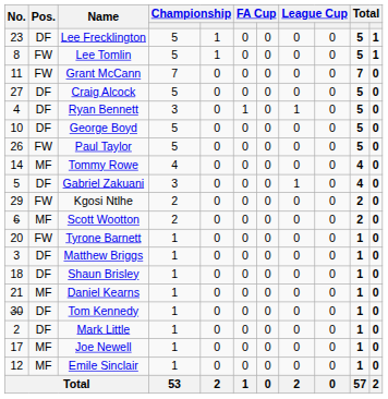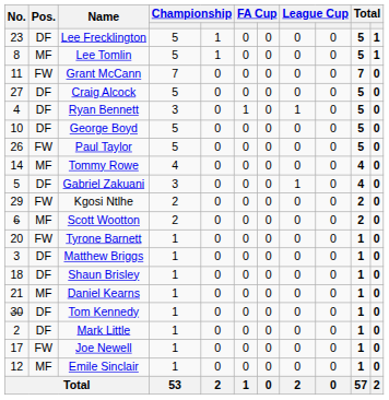 <table class="wikitable sortable" style="text-align: center;">
 <tr>
 <th rowspan="2">No.</th>
 <th rowspan="2">Pos.</th>
 <th rowspan="2">Name</th>
 <th colspan="2"><a href='#'>Championship</a></th>
 <th colspan="2"><a href='#'>FA Cup</a></th>
 <th colspan="2"><a href='#'>League Cup</a></th>
 <th colspan="2">Total</th>
 </tr>
 <tr>
 <th></th>
 <th></th>
 <th></th>
 <th></th>
 <th></th>
 <th></th>
 <th></th>
 <th></th>
 </tr>
 <tr>
 <td>23</td>
 <td>DF</td>
 <td><a href='#'>Lee Frecklington</a></td>
 <td>5</td>
 <td>1</td>
 <td>0</td>
 <td>0</td>
 <td>0</td>
 <td>0</td>
 <td><strong>5</strong></td>
 <td><strong>1</strong></td>
 </tr>
 <tr>
 <td>8</td>
-<td>FW</td>
+<td>MF</td>
 <td><a href='#'>Lee Tomlin</a></td>
 <td>5</td>
 <td>1</td>
 <td>0</td>
 <td>0</td>
 <td>0</td>
 <td>0</td>
 <td><strong>5</strong></td>
 <td><strong>1</strong></td>
 </tr>
 <tr>
 <td>11</td>
 <td>FW</td>
 <td><a href='#'>Grant McCann</a></td>
 <td>7</td>
 <td>0</td>
 <td>0</td>
 <td>0</td>
 <td>0</td>
 <td>0</td>
 <td><strong>7</strong></td>
 <td><strong>0</strong></td>
 </tr>
 <tr>
 <td>27</td>
 <td>DF</td>
 <td><a href='#'>Craig Alcock</a></td>
 <td>5</td>
 <td>0</td>
 <td>0</td>
 <td>0</td>
 <td>0</td>
 <td>0</td>
 <td><strong>5</strong></td>
 <td><strong>0</strong></td>
 </tr>
 <tr>
 <td><s>4</s></td>
 <td>DF</td>
 <td><a href='#'>Ryan Bennett</a></td>
 <td>3</td>
 <td>0</td>
 <td>1</td>
 <td>0</td>
 <td>1</td>
 <td>0</td>
 <td><strong>5</strong></td>
 <td><strong>0</strong></td>
 </tr>
 <tr>
 <td>10</td>
 <td>DF</td>
 <td><a href='#'>George Boyd</a></td>
 <td>5</td>
 <td>0</td>
 <td>0</td>
 <td>0</td>
 <td>0</td>
 <td>0</td>
 <td><strong>5</strong></td>
 <td><strong>0</strong></td>
 </tr>
 <tr>
 <td>26</td>
 <td>FW</td>
 <td><a href='#'>Paul Taylor</a></td>
 <td>5</td>
 <td>0</td>
 <td>0</td>
 <td>0</td>
 <td>0</td>
 <td>0</td>
 <td><strong>5</strong></td>
 <td><strong>0</strong></td>
 </tr>
 <tr>
 <td>14</td>
 <td>MF</td>
 <td><a href='#'>Tommy Rowe</a></td>
 <td>4</td>
 <td>0</td>
 <td>0</td>
 <td>0</td>
 <td>0</td>
 <td>0</td>
 <td><strong>4</strong></td>
 <td><strong>0</strong></td>
 </tr>
 <tr>
 <td>5</td>
 <td>DF</td>
 <td><a href='#'>Gabriel Zakuani</a></td>
 <td>3</td>
 <td>0</td>
 <td>0</td>
 <td>0</td>
 <td>1</td>
 <td>0</td>
 <td><strong>4</strong></td>
 <td><strong>0</strong></td>
 </tr>
 <tr>
 <td>29</td>
 <td>FW</td>
 <td>Kgosi Ntlhe</td>
 <td>2</td>
 <td>0</td>
 <td>0</td>
 <td>0</td>
 <td>0</td>
 <td>0</td>
 <td><strong>2</strong></td>
 <td><strong>0</strong></td>
 </tr>
 <tr>
 <td><s>6</s></td>
 <td>MF</td>
 <td><a href='#'>Scott Wootton</a></td>
 <td>2</td>
 <td>0</td>
 <td>0</td>
 <td>0</td>
 <td>0</td>
 <td>0</td>
 <td><strong>2</strong></td>
 <td><strong>0</strong></td>
 </tr>
 <tr>
 <td>20</td>
 <td>FW</td>
 <td><a href='#'>Tyrone Barnett</a></td>
 <td>1</td>
 <td>0</td>
 <td>0</td>
 <td>0</td>
 <td>0</td>
 <td>0</td>
 <td><strong>1</strong></td>
 <td><strong>0</strong></td>
 </tr>
 <tr>
 <td>3</td>
 <td>DF</td>
 <td><a href='#'>Matthew Briggs</a></td>
 <td>1</td>
 <td>0</td>
 <td>0</td>
 <td>0</td>
 <td>0</td>
 <td>0</td>
 <td><strong>1</strong></td>
 <td><strong>0</strong></td>
 </tr>
 <tr>
 <td>18</td>
 <td>DF</td>
 <td><a href='#'>Shaun Brisley</a></td>
 <td>1</td>
 <td>0</td>
 <td>0</td>
 <td>0</td>
 <td>0</td>
 <td>0</td>
 <td><strong>1</strong></td>
 <td><strong>0</strong></td>
 </tr>
 <tr>
 <td>21</td>
 <td>MF</td>
 <td><a href='#'>Daniel Kearns</a></td>
 <td>1</td>
 <td>0</td>
 <td>0</td>
 <td>0</td>
 <td>0</td>
 <td>0</td>
 <td><strong>1</strong></td>
 <td><strong>0</strong></td>
 </tr>
 <tr>
 <td><s>30</s></td>
 <td>DF</td>
 <td><a href='#'>Tom Kennedy</a></td>
 <td>1</td>
 <td>0</td>
 <td>0</td>
 <td>0</td>
 <td>0</td>
 <td>0</td>
 <td><strong>1</strong></td>
 <td><strong>0</strong></td>
 </tr>
 <tr>
 <td>2</td>
 <td>DF</td>
 <td><a href='#'>Mark Little</a></td>
 <td>1</td>
 <td>0</td>
 <td>0</td>
 <td>0</td>
 <td>0</td>
 <td>0</td>
 <td><strong>1</strong></td>
 <td><strong>0</strong></td>
 </tr>
 <tr>
 <td>17</td>
-<td>MF</td>
+<td>FW</td>
 <td><a href='#'>Joe Newell</a></td>
 <td>1</td>
 <td>0</td>
 <td>0</td>
 <td>0</td>
 <td>0</td>
 <td>0</td>
 <td><strong>1</strong></td>
 <td><strong>0</strong></td>
 </tr>
 <tr>
 <td>12</td>
 <td>MF</td>
 <td><a href='#'>Emile Sinclair</a></td>
 <td>1</td>
 <td>0</td>
 <td>0</td>
 <td>0</td>
 <td>0</td>
 <td>0</td>
 <td><strong>1</strong></td>
 <td><strong>0</strong></td>
 </tr>
 <tr>
 <th colspan="3">Total</th>
 <th>53</th>
 <th>2</th>
 <th>1</th>
 <th>0</th>
 <th>2</th>
 <th>0</th>
 <th>57</th>
 <th>2</th>
 </tr>
 </table>
